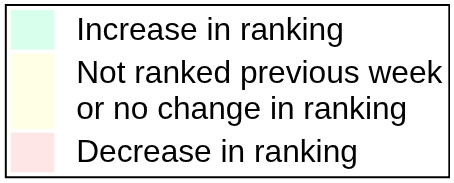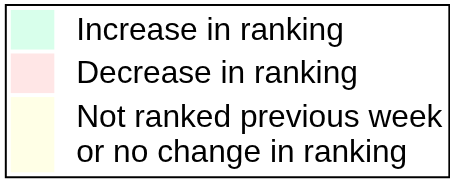 <table style="border:1px solid black; float:right;">
 <tr>
 <td style="background:#D8FFEB; width:20px;"></td>
 <td> </td>
 <td>Increase in ranking</td>
 </tr>
 <tr>
+<td style="background:#FFE6E6; width:20px;"></td>
+<td> </td>
+<td>Decrease in ranking</td>
+</tr>
+<tr>
 <td style="background:#FFFFE6; width:20px;"></td>
 <td> </td>
 <td>Not ranked previous week<br>or no change in ranking</td>
 </tr>
-<tr>
-<td style="background:#FFE6E6; width:20px;"></td>
-<td> </td>
-<td>Decrease in ranking</td>
-</tr>
 </table>
